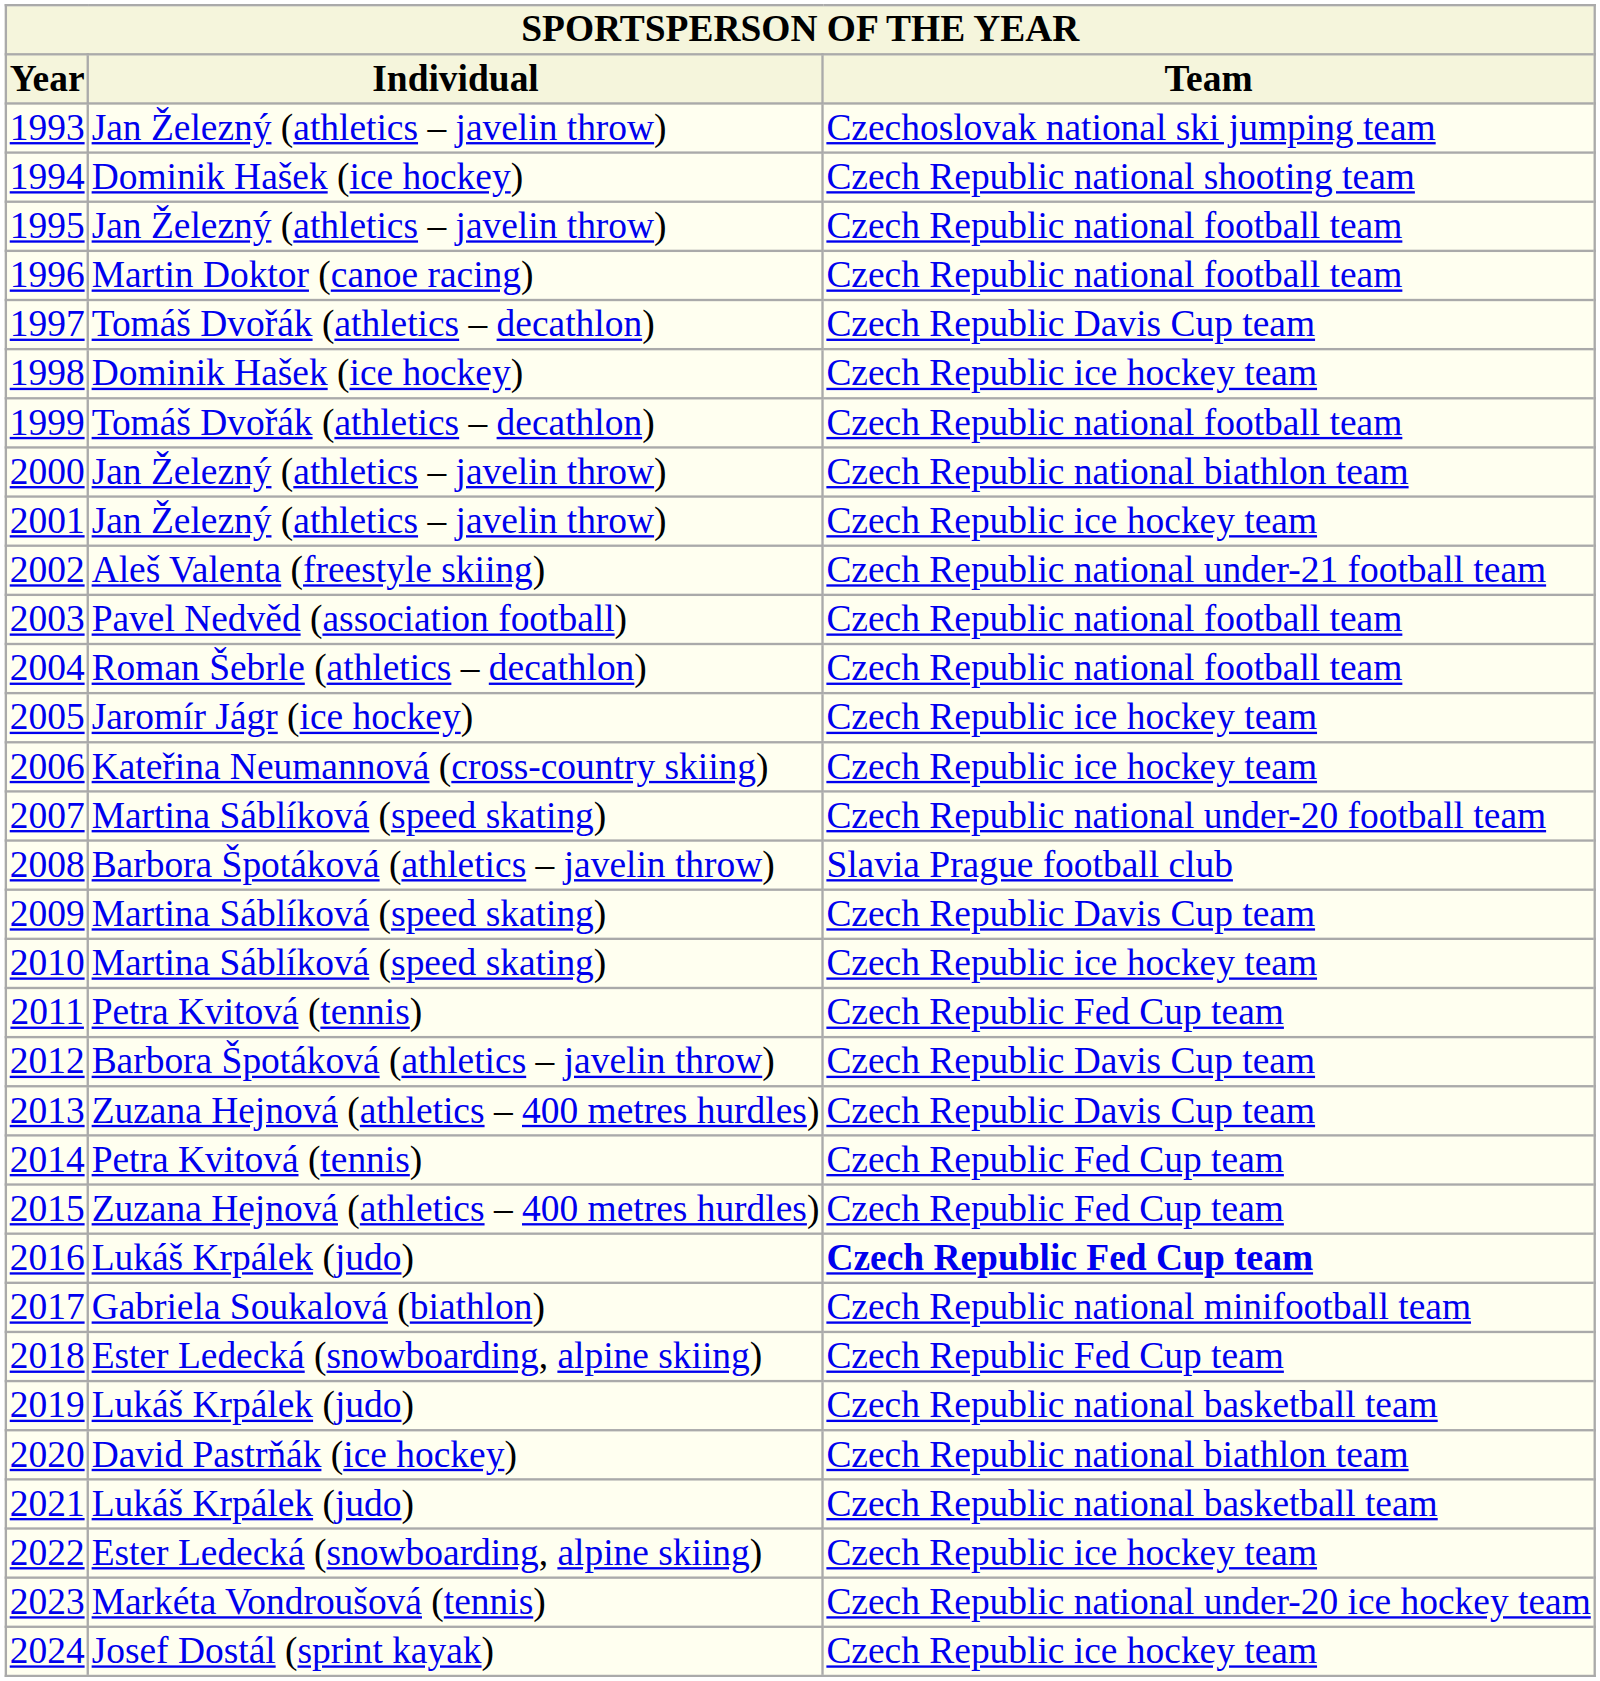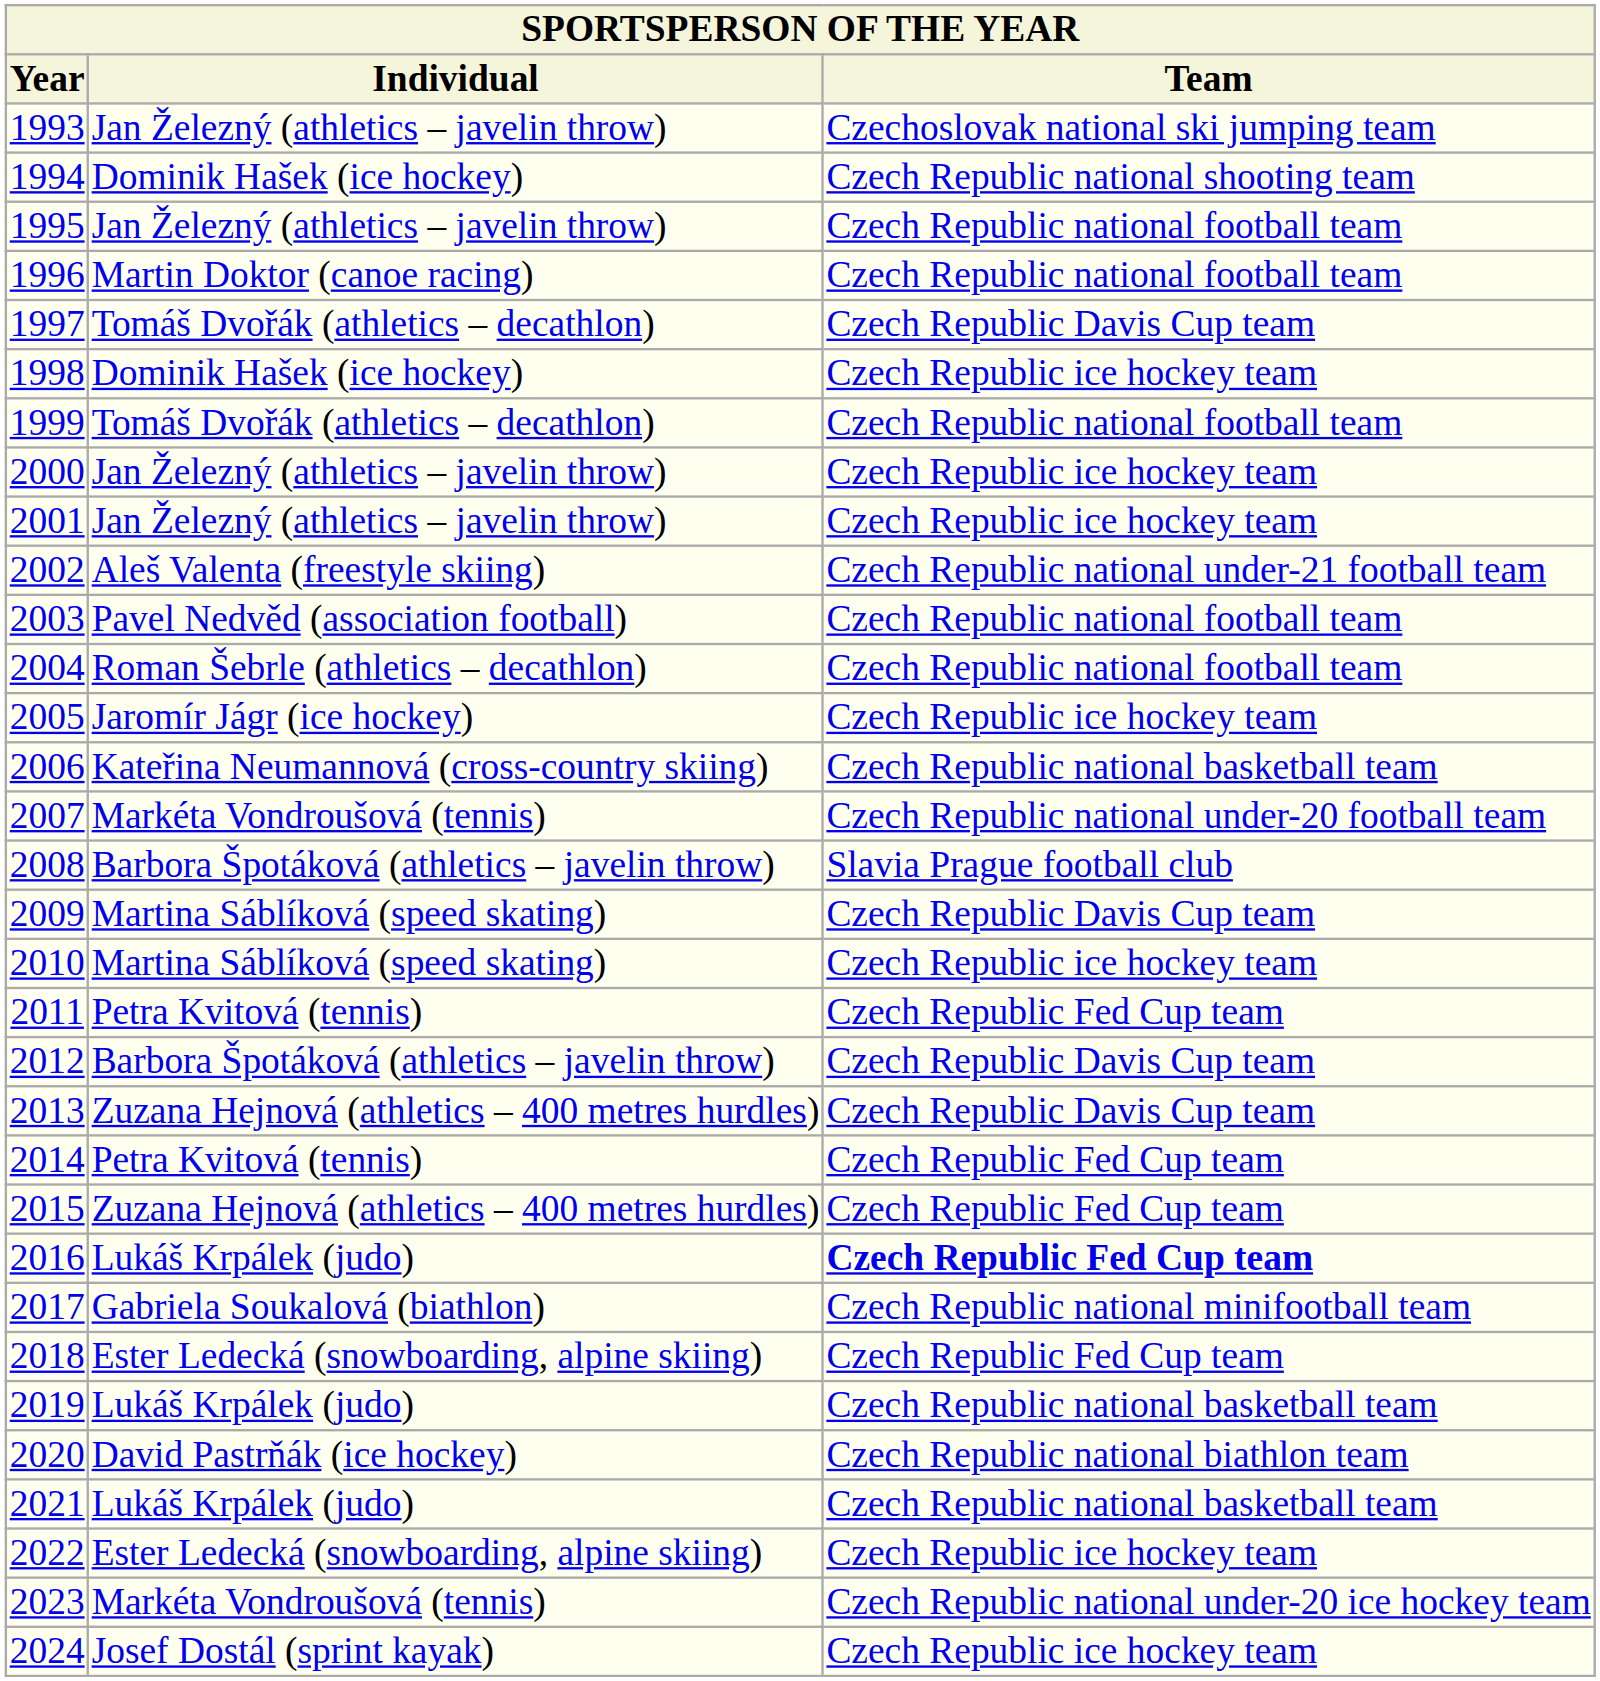 <table border=1 align=center style="background: ivory;border: 1px #aaaaaa solid; border-collapse: collapse; clear:center">
 <tr style="background:beige">
 <th colspan="3">SPORTSPERSON OF THE YEAR</th>
 </tr>
 <tr style="background:beige">
 <th>Year</th>
 <th>Individual</th>
 <th>Team</th>
 </tr>
 <tr>
 <td align="center"><a href='#'>1993</a></td>
 <td><a href='#'>Jan Železný</a> (<a href='#'>athletics</a> – <a href='#'>javelin throw</a>)</td>
 <td><a href='#'>Czechoslovak national ski jumping team</a></td>
 </tr>
 <tr>
 <td align="center"><a href='#'>1994</a></td>
 <td><a href='#'>Dominik Hašek</a> (<a href='#'>ice hockey</a>)</td>
 <td><a href='#'>Czech Republic national shooting team</a></td>
 </tr>
 <tr>
 <td align="center"><a href='#'>1995</a></td>
 <td><a href='#'>Jan Železný</a> (<a href='#'>athletics</a> – <a href='#'>javelin throw</a>)</td>
 <td><a href='#'>Czech Republic national football team</a></td>
 </tr>
 <tr>
 <td align="center"><a href='#'>1996</a></td>
 <td><a href='#'>Martin Doktor</a> (<a href='#'>canoe racing</a>)</td>
 <td><a href='#'>Czech Republic national football team</a></td>
 </tr>
 <tr>
 <td align="center"><a href='#'>1997</a></td>
 <td><a href='#'>Tomáš Dvořák</a> (<a href='#'>athletics</a> – <a href='#'>decathlon</a>)</td>
 <td><a href='#'>Czech Republic Davis Cup team</a></td>
 </tr>
 <tr>
 <td align="center"><a href='#'>1998</a></td>
 <td><a href='#'>Dominik Hašek</a> (<a href='#'>ice hockey</a>)</td>
 <td><a href='#'>Czech Republic ice hockey team</a></td>
 </tr>
 <tr>
 <td align="center"><a href='#'>1999</a></td>
 <td><a href='#'>Tomáš Dvořák</a> (<a href='#'>athletics</a> – <a href='#'>decathlon</a>)</td>
 <td><a href='#'>Czech Republic national football team</a></td>
 </tr>
 <tr>
 <td align="center"><a href='#'>2000</a></td>
 <td><a href='#'>Jan Železný</a> (<a href='#'>athletics</a> – <a href='#'>javelin throw</a>)</td>
-<td><a href='#'>Czech Republic national biathlon team</a></td>
+<td><a href='#'>Czech Republic ice hockey team</a></td>
 </tr>
 <tr>
 <td align="center"><a href='#'>2001</a></td>
 <td><a href='#'>Jan Železný</a> (<a href='#'>athletics</a> – <a href='#'>javelin throw</a>)</td>
 <td><a href='#'>Czech Republic ice hockey team</a></td>
 </tr>
 <tr>
 <td align="center"><a href='#'>2002</a></td>
 <td><a href='#'>Aleš Valenta</a> (<a href='#'>freestyle skiing</a>)</td>
 <td><a href='#'>Czech Republic national under-21 football team</a></td>
 </tr>
 <tr>
 <td align="center"><a href='#'>2003</a></td>
 <td><a href='#'>Pavel Nedvěd</a> (<a href='#'>association football</a>)</td>
 <td><a href='#'>Czech Republic national football team</a></td>
 </tr>
 <tr>
 <td align="center"><a href='#'>2004</a></td>
 <td><a href='#'>Roman Šebrle</a> (<a href='#'>athletics</a> – <a href='#'>decathlon</a>)</td>
 <td><a href='#'>Czech Republic national football team</a></td>
 </tr>
 <tr>
 <td align="center"><a href='#'>2005</a></td>
 <td><a href='#'>Jaromír Jágr</a> (<a href='#'>ice hockey</a>)</td>
 <td><a href='#'>Czech Republic ice hockey team</a></td>
 </tr>
 <tr>
 <td align="center"><a href='#'>2006</a></td>
 <td><a href='#'>Kateřina Neumannová</a> (<a href='#'>cross-country skiing</a>)</td>
-<td><a href='#'>Czech Republic ice hockey team</a></td>
+<td><a href='#'>Czech Republic national basketball team</a></td>
 </tr>
 <tr>
 <td align="center"><a href='#'>2007</a></td>
-<td><a href='#'>Martina Sáblíková</a> (<a href='#'>speed skating</a>)</td>
+<td><a href='#'>Markéta Vondroušová</a> (<a href='#'>tennis</a>)</td>
 <td><a href='#'>Czech Republic national under-20 football team</a></td>
 </tr>
 <tr>
 <td align="center"><a href='#'>2008</a></td>
 <td><a href='#'>Barbora Špotáková</a> (<a href='#'>athletics</a> – <a href='#'>javelin throw</a>)</td>
 <td><a href='#'>Slavia Prague football club</a></td>
 </tr>
 <tr>
 <td align="center"><a href='#'>2009</a></td>
 <td><a href='#'>Martina Sáblíková</a> (<a href='#'>speed skating</a>)</td>
 <td><a href='#'>Czech Republic Davis Cup team</a></td>
 </tr>
 <tr>
 <td align="center"><a href='#'>2010</a></td>
 <td><a href='#'>Martina Sáblíková</a> (<a href='#'>speed skating</a>)</td>
 <td><a href='#'>Czech Republic ice hockey team</a></td>
 </tr>
 <tr>
 <td align="center"><a href='#'>2011</a></td>
 <td><a href='#'>Petra Kvitová</a> (<a href='#'>tennis</a>)</td>
 <td><a href='#'>Czech Republic Fed Cup team</a></td>
 </tr>
 <tr>
 <td align="center"><a href='#'>2012</a></td>
 <td><a href='#'>Barbora Špotáková</a> (<a href='#'>athletics</a> – <a href='#'>javelin throw</a>)</td>
 <td><a href='#'>Czech Republic Davis Cup team</a></td>
 </tr>
 <tr>
 <td align="center"><a href='#'>2013</a></td>
 <td><a href='#'>Zuzana Hejnová</a> (<a href='#'>athletics</a> – <a href='#'>400 metres hurdles</a>)</td>
 <td><a href='#'>Czech Republic Davis Cup team</a></td>
 </tr>
 <tr>
 <td align="center"><a href='#'>2014</a></td>
 <td><a href='#'>Petra Kvitová</a> (<a href='#'>tennis</a>)</td>
 <td><a href='#'>Czech Republic Fed Cup team</a></td>
 </tr>
 <tr>
 <td align="center"><a href='#'>2015</a></td>
 <td><a href='#'>Zuzana Hejnová</a> (<a href='#'>athletics</a> – <a href='#'>400 metres hurdles</a>)</td>
 <td><a href='#'>Czech Republic Fed Cup team</a></td>
 </tr>
 <tr>
 <td align="center"><a href='#'>2016</a></td>
 <td><a href='#'>Lukáš Krpálek</a> (<a href='#'>judo</a>)</td>
 <td><strong><a href='#'>Czech Republic Fed Cup team</a></strong></td>
 </tr>
 <tr>
 <td align="center"><a href='#'>2017</a></td>
 <td><a href='#'>Gabriela Soukalová</a> (<a href='#'>biathlon</a>)</td>
 <td><a href='#'>Czech Republic national minifootball team</a></td>
 </tr>
 <tr>
 <td align="center"><a href='#'>2018</a></td>
 <td><a href='#'>Ester Ledecká</a> (<a href='#'>snowboarding</a>, <a href='#'>alpine skiing</a>)</td>
 <td><a href='#'>Czech Republic Fed Cup team</a></td>
 </tr>
 <tr>
 <td align="center"><a href='#'>2019</a></td>
 <td><a href='#'>Lukáš Krpálek</a> (<a href='#'>judo</a>)</td>
 <td><a href='#'>Czech Republic national basketball team</a></td>
 </tr>
 <tr>
 <td align="center"><a href='#'>2020</a></td>
 <td><a href='#'>David Pastrňák</a> (<a href='#'>ice hockey</a>)</td>
 <td><a href='#'>Czech Republic national biathlon team</a></td>
 </tr>
 <tr>
 <td align="center"><a href='#'>2021</a></td>
 <td><a href='#'>Lukáš Krpálek</a> (<a href='#'>judo</a>)</td>
 <td><a href='#'>Czech Republic national basketball team</a></td>
 </tr>
 <tr>
 <td align="center"><a href='#'>2022</a></td>
 <td><a href='#'>Ester Ledecká</a> (<a href='#'>snowboarding</a>, <a href='#'>alpine skiing</a>)</td>
 <td><a href='#'>Czech Republic ice hockey team</a></td>
 </tr>
 <tr>
 <td align="center"><a href='#'>2023</a></td>
 <td><a href='#'>Markéta Vondroušová</a> (<a href='#'>tennis</a>)</td>
 <td><a href='#'>Czech Republic national under-20 ice hockey team</a></td>
 </tr>
 <tr>
 <td align="center"><a href='#'>2024</a></td>
 <td><a href='#'>Josef Dostál</a> (<a href='#'>sprint kayak</a>)</td>
 <td><a href='#'>Czech Republic ice hockey team</a></td>
 </tr>
 </table>
